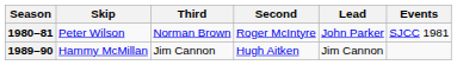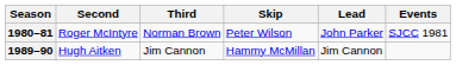 <table class="wikitable">
 <tr>
 <th scope="col">Season</th>
+<th scope="col">Second</th>
+<th scope="col">Third</th>
 <th scope="col">Skip</th>
-<th scope="col">Third</th>
-<th scope="col">Second</th>
 <th scope="col">Lead</th>
 <th scope="col">Events</th>
 </tr>
 <tr>
 <th scope="row">1980–81</th>
+<td><a href='#'>Roger McIntyre</a></td>
+<td><a href='#'>Norman Brown</a></td>
 <td><a href='#'>Peter Wilson</a></td>
-<td><a href='#'>Norman Brown</a></td>
-<td><a href='#'>Roger McIntyre</a></td>
 <td><a href='#'>John Parker</a></td>
 <td><a href='#'>SJCC</a> 1981 <br> </td>
 </tr>
 <tr>
 <th scope="row">1989–90</th>
+<td><a href='#'>Hugh Aitken</a></td>
+<td>Jim Cannon</td>
 <td><a href='#'>Hammy McMillan</a></td>
-<td>Jim Cannon</td>
-<td><a href='#'>Hugh Aitken</a></td>
 <td>Jim Cannon</td>
 <td> </td>
 </tr>
 </table>
